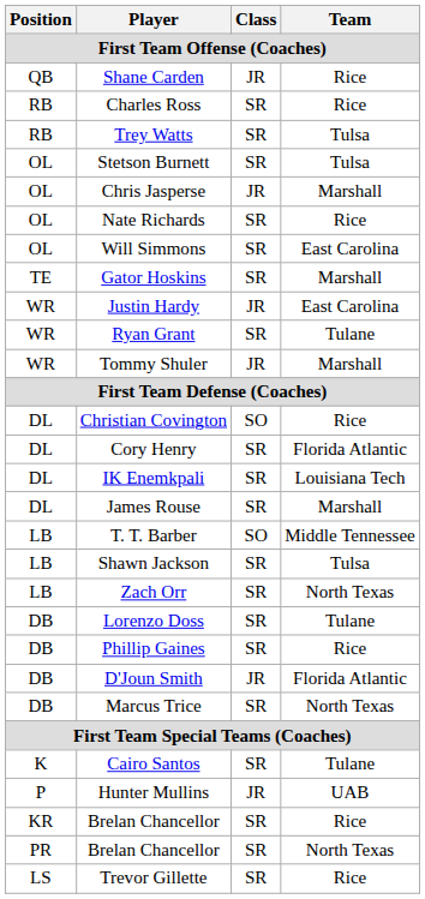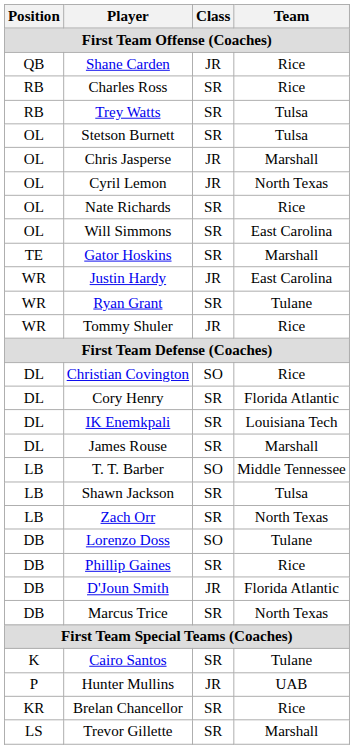 <table class="wikitable sortable">
 <tr>
 <th>Position</th>
 <th>Player</th>
 <th>Class</th>
 <th>Team</th>
 </tr>
 <tr>
 <td colspan="4" style="text-align:center; background:#ddd;"><strong>First Team Offense (Coaches)</strong></td>
 </tr>
 <tr style="text-align:center;">
 <td style="background:white">QB</td>
 <td style="background:white"><a href='#'>Shane Carden</a></td>
 <td style="background:white">JR</td>
 <td style="background:white">Rice</td>
 </tr>
 <tr style="text-align:center;">
 <td style="background:white">RB</td>
 <td style="background:white">Charles Ross</td>
 <td style="background:white">SR</td>
 <td style="background:white">Rice</td>
 </tr>
 <tr style="text-align:center;">
 <td style="background:white">RB</td>
 <td style="background:white"><a href='#'>Trey Watts</a></td>
 <td style="background:white">SR</td>
 <td style="background:white">Tulsa</td>
 </tr>
 <tr style="text-align:center;">
 <td style="background:white">OL</td>
 <td style="background:white">Stetson Burnett</td>
 <td style="background:white">SR</td>
 <td style="background:white">Tulsa</td>
 </tr>
 <tr style="text-align:center;">
 <td style="background:white">OL</td>
 <td style="background:white">Chris Jasperse</td>
 <td style="background:white">JR</td>
 <td style="background:white">Marshall</td>
 </tr>
 <tr style="text-align:center;">
 <td style="background:white">OL</td>
+<td style="background:white">Cyril Lemon</td>
+<td style="background:white">JR</td>
+<td style="background:white">North Texas</td>
+</tr>
+<tr style="text-align:center;">
+<td style="background:white">OL</td>
 <td style="background:white">Nate Richards</td>
 <td style="background:white">SR</td>
 <td style="background:white">Rice</td>
 </tr>
 <tr style="text-align:center;">
 <td style="background:white">OL</td>
 <td style="background:white">Will Simmons</td>
 <td style="background:white">SR</td>
 <td style="background:white">East Carolina</td>
 </tr>
 <tr style="text-align:center;">
 <td style="background:white">TE</td>
 <td style="background:white"><a href='#'>Gator Hoskins</a></td>
 <td style="background:white">SR</td>
 <td style="background:white">Marshall</td>
 </tr>
 <tr style="text-align:center;">
 <td style="background:white">WR</td>
 <td style="background:white"><a href='#'>Justin Hardy</a></td>
 <td style="background:white">JR</td>
 <td style="background:white">East Carolina</td>
 </tr>
 <tr style="text-align:center;">
 <td style="background:white">WR</td>
 <td style="background:white"><a href='#'>Ryan Grant</a></td>
 <td style="background:white">SR</td>
 <td style="background:white">Tulane</td>
 </tr>
 <tr style="text-align:center;">
 <td style="background:white">WR</td>
 <td style="background:white">Tommy Shuler</td>
 <td style="background:white">JR</td>
-<td style="background:white">Marshall</td>
+<td style="background:white">Rice</td>
 </tr>
 <tr>
 <td colspan="4" style="text-align:center; background:#ddd;"><strong>First Team Defense (Coaches)</strong></td>
 </tr>
 <tr style="text-align:center;">
 <td style="background:white">DL</td>
 <td style="background:white"><a href='#'>Christian Covington</a></td>
 <td style="background:white">SO</td>
 <td style="background:white">Rice</td>
 </tr>
 <tr style="text-align:center;">
 <td style="background:white">DL</td>
 <td style="background:white">Cory Henry</td>
 <td style="background:white">SR</td>
 <td style="background:white">Florida Atlantic</td>
 </tr>
 <tr style="text-align:center;">
 <td style="background:white">DL</td>
 <td style="background:white"><a href='#'>IK Enemkpali</a></td>
 <td style="background:white">SR</td>
 <td style="background:white">Louisiana Tech</td>
 </tr>
 <tr style="text-align:center;">
 <td style="background:white">DL</td>
 <td style="background:white">James Rouse</td>
 <td style="background:white">SR</td>
 <td style="background:white">Marshall</td>
 </tr>
 <tr style="text-align:center;">
 <td style="background:white">LB</td>
 <td style="background:white">T. T. Barber</td>
 <td style="background:white">SO</td>
 <td style="background:white">Middle Tennessee</td>
 </tr>
 <tr style="text-align:center;">
 <td style="background:white">LB</td>
 <td style="background:white">Shawn Jackson</td>
 <td style="background:white">SR</td>
 <td style="background:white">Tulsa</td>
 </tr>
 <tr style="text-align:center;">
 <td style="background:white">LB</td>
 <td style="background:white"><a href='#'>Zach Orr</a></td>
 <td style="background:white">SR</td>
 <td style="background:white">North Texas</td>
 </tr>
 <tr style="text-align:center;">
 <td style="background:white">DB</td>
 <td style="background:white"><a href='#'>Lorenzo Doss</a></td>
-<td style="background:white">SR</td>
+<td style="background:white">SO</td>
 <td style="background:white">Tulane</td>
 </tr>
 <tr style="text-align:center;">
 <td style="background:white">DB</td>
 <td style="background:white"><a href='#'>Phillip Gaines</a></td>
 <td style="background:white">SR</td>
 <td style="background:white">Rice</td>
 </tr>
 <tr style="text-align:center;">
 <td style="background:white">DB</td>
 <td style="background:white"><a href='#'>D'Joun Smith</a></td>
 <td style="background:white">JR</td>
 <td style="background:white">Florida Atlantic</td>
 </tr>
 <tr style="text-align:center;">
 <td style="background:white">DB</td>
 <td style="background:white">Marcus Trice</td>
 <td style="background:white">SR</td>
 <td style="background:white">North Texas</td>
 </tr>
 <tr>
 <td colspan="4" style="text-align:center; background:#ddd;"><strong>First Team Special Teams (Coaches)</strong></td>
 </tr>
 <tr style="text-align:center;">
 <td style="background:white">K</td>
 <td style="background:white"><a href='#'>Cairo Santos</a></td>
 <td style="background:white">SR</td>
 <td style="background:white">Tulane</td>
 </tr>
 <tr style="text-align:center;">
 <td style="background:white">P</td>
 <td style="background:white">Hunter Mullins</td>
 <td style="background:white">JR</td>
 <td style="background:white">UAB</td>
 </tr>
 <tr style="text-align:center;">
 <td style="background:white">KR</td>
 <td style="background:white">Brelan Chancellor</td>
 <td style="background:white">SR</td>
 <td style="background:white">Rice</td>
 </tr>
 <tr style="text-align:center;">
-<td style="background:white">PR</td>
-<td style="background:white">Brelan Chancellor</td>
-<td style="background:white">SR</td>
-<td style="background:white">North Texas</td>
-</tr>
-<tr style="text-align:center;">
 <td style="background:white">LS</td>
 <td style="background:white">Trevor Gillette</td>
 <td style="background:white">SR</td>
-<td style="background:white">Rice</td>
+<td style="background:white">Marshall</td>
 </tr>
 </table>
